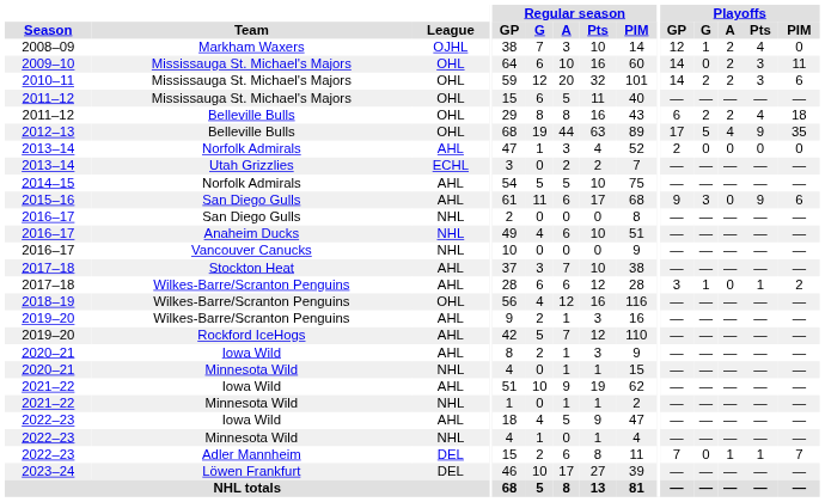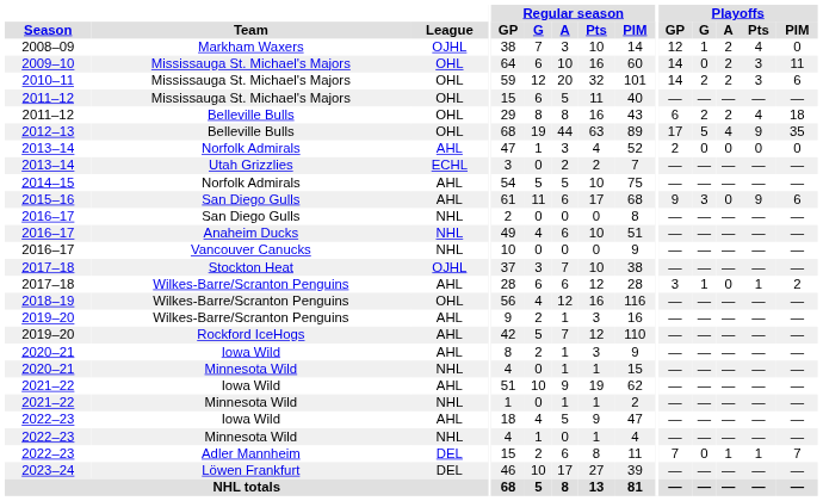 <table border="0" cellpadding="1" cellspacing="0" style="text-align:center; width:60em">
 <tr bgcolor="#e0e0e0">
 <th colspan="3" bgcolor="#ffffff"></th>
 <th rowspan="99" bgcolor="#ffffff"></th>
 <th colspan="5"><a href='#'>Regular season</a></th>
 <th rowspan="99" bgcolor="#ffffff"></th>
 <th colspan="5"><a href='#'>Playoffs</a></th>
 </tr>
 <tr bgcolor="#e0e0e0">
 <th><a href='#'>Season</a></th>
 <th>Team</th>
 <th>League</th>
 <th>GP</th>
 <th><a href='#'>G</a></th>
 <th><a href='#'>A</a></th>
 <th><a href='#'>Pts</a></th>
 <th><a href='#'>PIM</a></th>
 <th>GP</th>
 <th>G</th>
 <th>A</th>
 <th>Pts</th>
 <th>PIM</th>
 </tr>
 <tr ALIGN="centre">
 <td>2008–09</td>
 <td><a href='#'>Markham Waxers</a></td>
 <td><a href='#'>OJHL</a></td>
 <td>38</td>
 <td>7</td>
 <td>3</td>
 <td>10</td>
 <td>14</td>
 <td>12</td>
 <td>1</td>
 <td>2</td>
 <td>4</td>
 <td>0</td>
 </tr>
 <tr ALIGN="centre" bgcolor="#f0f0f0">
 <td><a href='#'>2009–10</a></td>
 <td><a href='#'>Mississauga St. Michael's Majors</a></td>
 <td><a href='#'>OHL</a></td>
 <td>64</td>
 <td>6</td>
 <td>10</td>
 <td>16</td>
 <td>60</td>
 <td>14</td>
 <td>0</td>
 <td>2</td>
 <td>3</td>
 <td>11</td>
 </tr>
 <tr ALIGN="centre">
 <td><a href='#'>2010–11</a></td>
 <td>Mississauga St. Michael's Majors</td>
 <td>OHL</td>
 <td>59</td>
 <td>12</td>
 <td>20</td>
 <td>32</td>
 <td>101</td>
 <td>14</td>
 <td>2</td>
 <td>2</td>
 <td>3</td>
 <td>6</td>
 </tr>
 <tr ALIGN="centre" bgcolor="#f0f0f0">
 <td><a href='#'>2011–12</a></td>
 <td>Mississauga St. Michael's Majors</td>
 <td>OHL</td>
 <td>15</td>
 <td>6</td>
 <td>5</td>
 <td>11</td>
 <td>40</td>
 <td>—</td>
 <td>—</td>
 <td>—</td>
 <td>—</td>
 <td>—</td>
 </tr>
 <tr ALIGN="centre">
 <td>2011–12</td>
 <td><a href='#'>Belleville Bulls</a></td>
 <td>OHL</td>
 <td>29</td>
 <td>8</td>
 <td>8</td>
 <td>16</td>
 <td>43</td>
 <td>6</td>
 <td>2</td>
 <td>2</td>
 <td>4</td>
 <td>18</td>
 </tr>
 <tr ALIGN="centre" bgcolor="#f0f0f0">
 <td><a href='#'>2012–13</a></td>
 <td>Belleville Bulls</td>
 <td>OHL</td>
 <td>68</td>
 <td>19</td>
 <td>44</td>
 <td>63</td>
 <td>89</td>
 <td>17</td>
 <td>5</td>
 <td>4</td>
 <td>9</td>
 <td>35</td>
 </tr>
 <tr ALIGN="centre">
 <td><a href='#'>2013–14</a></td>
 <td><a href='#'>Norfolk Admirals</a></td>
 <td><a href='#'>AHL</a></td>
 <td>47</td>
 <td>1</td>
 <td>3</td>
 <td>4</td>
 <td>52</td>
 <td>2</td>
 <td>0</td>
 <td>0</td>
 <td>0</td>
 <td>0</td>
 </tr>
 <tr ALIGN="centre" bgcolor="#f0f0f0">
 <td><a href='#'>2013–14</a></td>
 <td><a href='#'>Utah Grizzlies</a></td>
 <td><a href='#'>ECHL</a></td>
 <td>3</td>
 <td>0</td>
 <td>2</td>
 <td>2</td>
 <td>7</td>
 <td>—</td>
 <td>—</td>
 <td>—</td>
 <td>—</td>
 <td>—</td>
 </tr>
 <tr ALIGN="centre">
 <td><a href='#'>2014–15</a></td>
 <td>Norfolk Admirals</td>
 <td>AHL</td>
 <td>54</td>
 <td>5</td>
 <td>5</td>
 <td>10</td>
 <td>75</td>
 <td>—</td>
 <td>—</td>
 <td>—</td>
 <td>—</td>
 <td>—</td>
 </tr>
 <tr ALIGN="centre" bgcolor="#f0f0f0">
 <td><a href='#'>2015–16</a></td>
 <td><a href='#'>San Diego Gulls</a></td>
 <td>AHL</td>
 <td>61</td>
 <td>11</td>
 <td>6</td>
 <td>17</td>
 <td>68</td>
 <td>9</td>
 <td>3</td>
 <td>0</td>
 <td>9</td>
 <td>6</td>
 </tr>
 <tr ALIGN="centre">
 <td><a href='#'>2016–17</a></td>
 <td>San Diego Gulls</td>
 <td>NHL</td>
 <td>2</td>
 <td>0</td>
 <td>0</td>
 <td>0</td>
 <td>8</td>
 <td>—</td>
 <td>—</td>
 <td>—</td>
 <td>—</td>
 <td>—</td>
 </tr>
 <tr ALIGN="centre" bgcolor="#f0f0f0">
 <td><a href='#'>2016–17</a></td>
 <td><a href='#'>Anaheim Ducks</a></td>
 <td><a href='#'>NHL</a></td>
 <td>49</td>
 <td>4</td>
 <td>6</td>
 <td>10</td>
 <td>51</td>
 <td>—</td>
 <td>—</td>
 <td>—</td>
 <td>—</td>
 <td>—</td>
 </tr>
 <tr ALIGN="centre">
 <td>2016–17</td>
 <td><a href='#'>Vancouver Canucks</a></td>
 <td>NHL</td>
 <td>10</td>
 <td>0</td>
 <td>0</td>
 <td>0</td>
 <td>9</td>
 <td>—</td>
 <td>—</td>
 <td>—</td>
 <td>—</td>
 <td>—</td>
 </tr>
 <tr ALIGN="centre" bgcolor="#f0f0f0">
 <td><a href='#'>2017–18</a></td>
 <td><a href='#'>Stockton Heat</a></td>
-<td>AHL</td>
+<td><a href='#'>OJHL</a></td>
 <td>37</td>
 <td>3</td>
 <td>7</td>
 <td>10</td>
 <td>38</td>
 <td>—</td>
 <td>—</td>
 <td>—</td>
 <td>—</td>
 <td>—</td>
 </tr>
 <tr ALIGN="centre">
 <td>2017–18</td>
 <td><a href='#'>Wilkes-Barre/Scranton Penguins</a></td>
 <td>AHL</td>
 <td>28</td>
 <td>6</td>
 <td>6</td>
 <td>12</td>
 <td>28</td>
 <td>3</td>
 <td>1</td>
 <td>0</td>
 <td>1</td>
 <td>2</td>
 </tr>
 <tr ALIGN="centre" bgcolor="#f0f0f0">
 <td><a href='#'>2018–19</a></td>
 <td>Wilkes-Barre/Scranton Penguins</td>
 <td>OHL</td>
 <td>56</td>
 <td>4</td>
 <td>12</td>
 <td>16</td>
 <td>116</td>
 <td>—</td>
 <td>—</td>
 <td>—</td>
 <td>—</td>
 <td>—</td>
 </tr>
 <tr ALIGN="centre">
 <td><a href='#'>2019–20</a></td>
 <td>Wilkes-Barre/Scranton Penguins</td>
 <td>AHL</td>
 <td>9</td>
 <td>2</td>
 <td>1</td>
 <td>3</td>
 <td>16</td>
 <td>—</td>
 <td>—</td>
 <td>—</td>
 <td>—</td>
 <td>—</td>
 </tr>
 <tr ALIGN="centre" bgcolor="#f0f0f0">
 <td>2019–20</td>
 <td><a href='#'>Rockford IceHogs</a></td>
 <td>AHL</td>
 <td>42</td>
 <td>5</td>
 <td>7</td>
 <td>12</td>
 <td>110</td>
 <td>—</td>
 <td>—</td>
 <td>—</td>
 <td>—</td>
 <td>—</td>
 </tr>
 <tr ALIGN="centre">
 <td><a href='#'>2020–21</a></td>
 <td><a href='#'>Iowa Wild</a></td>
 <td>AHL</td>
 <td>8</td>
 <td>2</td>
 <td>1</td>
 <td>3</td>
 <td>9</td>
 <td>—</td>
 <td>—</td>
 <td>—</td>
 <td>—</td>
 <td>—</td>
 </tr>
 <tr ALIGN="centre" bgcolor="#f0f0f0">
 <td><a href='#'>2020–21</a></td>
 <td><a href='#'>Minnesota Wild</a></td>
 <td>NHL</td>
 <td>4</td>
 <td>0</td>
 <td>1</td>
 <td>1</td>
 <td>15</td>
 <td>—</td>
 <td>—</td>
 <td>—</td>
 <td>—</td>
 <td>—</td>
 </tr>
 <tr ALIGN="centre">
 <td><a href='#'>2021–22</a></td>
 <td>Iowa Wild</td>
 <td>AHL</td>
 <td>51</td>
 <td>10</td>
 <td>9</td>
 <td>19</td>
 <td>62</td>
 <td>—</td>
 <td>—</td>
 <td>—</td>
 <td>—</td>
 <td>—</td>
 </tr>
 <tr ALIGN="centre" bgcolor="#f0f0f0">
 <td><a href='#'>2021–22</a></td>
 <td>Minnesota Wild</td>
 <td>NHL</td>
 <td>1</td>
 <td>0</td>
 <td>1</td>
 <td>1</td>
 <td>2</td>
 <td>—</td>
 <td>—</td>
 <td>—</td>
 <td>—</td>
 <td>—</td>
 </tr>
 <tr ALIGN="centre">
 <td><a href='#'>2022–23</a></td>
 <td>Iowa Wild</td>
 <td>AHL</td>
 <td>18</td>
 <td>4</td>
 <td>5</td>
 <td>9</td>
 <td>47</td>
 <td>—</td>
 <td>—</td>
 <td>—</td>
 <td>—</td>
 <td>—</td>
 </tr>
 <tr ALIGN="centre" bgcolor="#f0f0f0">
 <td><a href='#'>2022–23</a></td>
 <td>Minnesota Wild</td>
 <td>NHL</td>
 <td>4</td>
 <td>1</td>
 <td>0</td>
 <td>1</td>
 <td>4</td>
 <td>—</td>
 <td>—</td>
 <td>—</td>
 <td>—</td>
 <td>—</td>
 </tr>
 <tr ALIGN="centre">
 <td><a href='#'>2022–23</a></td>
 <td><a href='#'>Adler Mannheim</a></td>
 <td><a href='#'>DEL</a></td>
 <td>15</td>
 <td>2</td>
 <td>6</td>
 <td>8</td>
 <td>11</td>
 <td>7</td>
 <td>0</td>
 <td>1</td>
 <td>1</td>
 <td>7</td>
 </tr>
 <tr ALIGN="centre" bgcolor="#f0f0f0">
 <td><a href='#'>2023–24</a></td>
 <td><a href='#'>Löwen Frankfurt</a></td>
 <td>DEL</td>
 <td>46</td>
 <td>10</td>
 <td>17</td>
 <td>27</td>
 <td>39</td>
 <td>—</td>
 <td>—</td>
 <td>—</td>
 <td>—</td>
 <td>—</td>
 </tr>
 <tr bgcolor="#e0e0e0">
 <th colspan="3">NHL totals</th>
 <th>68</th>
 <th>5</th>
 <th>8</th>
 <th>13</th>
 <th>81</th>
 <th>—</th>
 <th>—</th>
 <th>—</th>
 <th>—</th>
 <th>—</th>
 </tr>
 </table>
